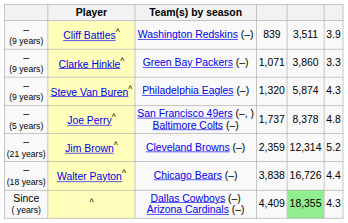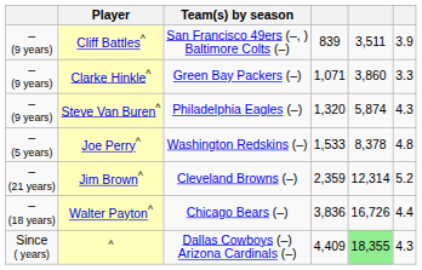 <table class="wikitable" style="text-align:center;">
 <tr>
 <th></th>
 <th>Player</th>
 <th>Team(s) by season</th>
 <th></th>
 <th></th>
 <th></th>
 </tr>
 <tr>
 <td>–<br><small>(9 years)</small></td>
 <td style="background:#ffb;"><a href='#'>Cliff Battles</a><sup>^</sup></td>
-<td><a href='#'>Washington Redskins</a> (–)</td>
+<td><a href='#'>San Francisco 49ers</a> (–, )<br><a href='#'>Baltimore Colts</a> (–)</td>
 <td>839</td>
 <td>3,511</td>
 <td>3.9</td>
 </tr>
 <tr>
 <td>–<br><small>(9 years)</small></td>
 <td style="background:#ffb;"><a href='#'>Clarke Hinkle</a><sup>^</sup></td>
 <td><a href='#'>Green Bay Packers</a> (–)</td>
 <td>1,071</td>
 <td>3,860</td>
 <td>3.3</td>
 </tr>
 <tr>
 <td>–<br><small>(9 years)</small></td>
 <td style="background:#ffb;"><a href='#'>Steve Van Buren</a><sup>^</sup></td>
 <td><a href='#'>Philadelphia Eagles</a> (–)</td>
 <td>1,320</td>
 <td>5,874</td>
 <td>4.3</td>
 </tr>
 <tr>
 <td>–<br><small>(5 years)</small></td>
 <td style="background:#ffb;"><a href='#'>Joe Perry</a><sup>^</sup></td>
-<td><a href='#'>San Francisco 49ers</a> (–, )<br><a href='#'>Baltimore Colts</a> (–)</td>
-<td>1,737</td>
+<td><a href='#'>Washington Redskins</a> (–)</td>
+<td>1,533</td>
 <td>8,378</td>
 <td>4.8</td>
 </tr>
 <tr>
 <td>–<br><small>(21 years)</small></td>
 <td style="background:#ffb;"><a href='#'>Jim Brown</a><sup>^</sup></td>
 <td><a href='#'>Cleveland Browns</a> (–)</td>
 <td>2,359</td>
 <td>12,314</td>
 <td>5.2</td>
 </tr>
 <tr>
 <td>–<br><small>(18 years)</small></td>
 <td style="background:#ffb;"><a href='#'>Walter Payton</a><sup>^</sup></td>
 <td><a href='#'>Chicago Bears</a> (–)</td>
-<td>3,838</td>
+<td>3,836</td>
 <td>16,726</td>
 <td>4.4</td>
 </tr>
 <tr>
 <td>Since <br><small>( years)</small></td>
 <td style="background:#ffb;"><sup>^</sup></td>
 <td><a href='#'>Dallas Cowboys</a> (–)<br><a href='#'>Arizona Cardinals</a> (–)</td>
 <td>4,409</td>
 <td style="background: lightgreen;">18,355</td>
 <td>4.3</td>
 </tr>
 </table>
